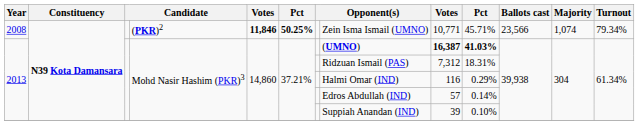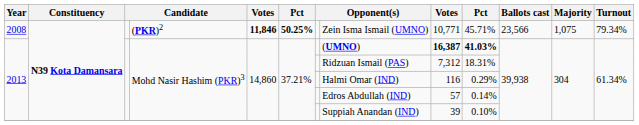 <table class="wikitable" style="margin:0.5em ; font-size:95%">
 <tr>
 <th>Year</th>
 <th>Constituency</th>
 <th colspan=2>Candidate</th>
 <th>Votes</th>
 <th>Pct</th>
 <th colspan=2>Opponent(s)</th>
 <th>Votes</th>
 <th>Pct</th>
 <th>Ballots cast</th>
 <th>Majority</th>
 <th>Turnout</th>
 </tr>
 <tr>
 <td><a href='#'>2008</a></td>
 <td rowspan="6"><strong>N39 <a href='#'>Kota Damansara</a></strong></td>
 <td></td>
 <td> (<a href='#'><strong>PKR</strong></a>)<sup>2</sup></td>
 <td align="right"><strong>11,846</strong></td>
 <td><strong>50.25%</strong></td>
 <td></td>
 <td>Zein Isma Ismail (<a href='#'>UMNO</a>)</td>
 <td align="right">10,771</td>
 <td>45.71%</td>
 <td>23,566</td>
-<td>1,074</td>
+<td>1,075</td>
 <td>79.34%</td>
 </tr>
 <tr>
 <td rowspan=5><a href='#'>2013</a></td>
 <td rowspan=5 ></td>
 <td rowspan=5>Mohd Nasir Hashim (<a href='#'>PKR</a>)<sup>3</sup></td>
 <td rowspan=5 align="right">14,860</td>
 <td rowspan=5>37.21%</td>
 <td></td>
 <td> (<a href='#'><strong>UMNO</strong></a>)</td>
 <td align="right"><strong>16,387</strong></td>
 <td><strong>41.03%</strong></td>
 <td rowspan=5>39,938</td>
 <td rowspan=5>304</td>
 <td rowspan=5>61.34%</td>
 </tr>
 <tr>
 <td></td>
 <td>Ridzuan Ismail (<a href='#'>PAS</a>)</td>
 <td align="right">7,312</td>
 <td>18.31%</td>
 </tr>
 <tr>
 <td></td>
 <td>Halmi Omar (<a href='#'>IND</a>)</td>
 <td align="right">116</td>
 <td align="right">0.29%</td>
 </tr>
 <tr>
 <td></td>
 <td>Edros Abdullah (<a href='#'>IND</a>)</td>
 <td align="right">57</td>
 <td align="right">0.14%</td>
 </tr>
 <tr>
 <td></td>
 <td>Suppiah Anandan (<a href='#'>IND</a>)</td>
 <td align="right">39</td>
 <td align="right">0.10%</td>
 </tr>
 <tr>
 </tr>
 </table>
